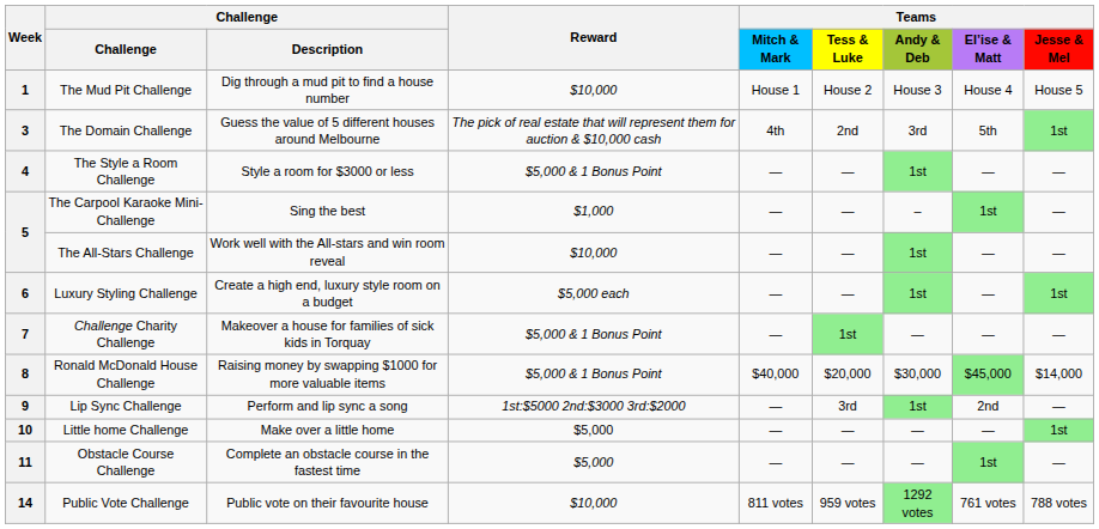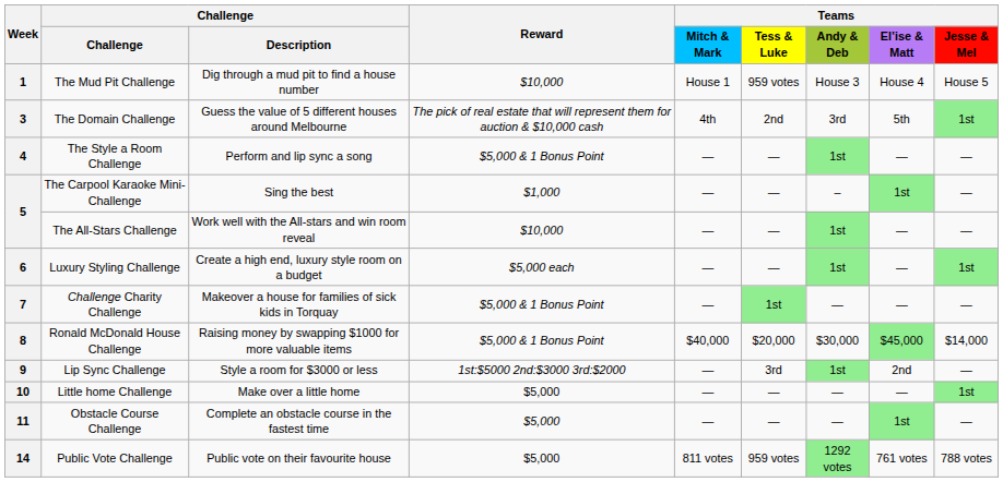 <table class="wikitable" style="text-align: center; font-size: 9pt; line-height:16px; width:80%">
 <tr>
 <th scope="col" rowspan="2">Week</th>
 <th scope="col" colspan="2">Challenge</th>
 <th scope="col" rowspan="2">Reward</th>
 <th scope="col" colspan="5">Teams</th>
 </tr>
 <tr>
 <th scope="col">Challenge</th>
 <th scope="col">Description</th>
 <th style="background:#00BFFF; color:black;"><strong>Mitch & Mark</strong></th>
 <th style="background:yellow; color:black;"><strong>Tess & Luke</strong></th>
 <th style="background:#A4C639; color:black;"><strong>Andy & Deb</strong></th>
 <th style="background:#B87BF6; color:black;"><strong>El’ise & Matt</strong></th>
 <th style="background:#FF0800; color:black;"><strong>Jesse & Mel</strong></th>
 </tr>
 <tr>
 <th>1</th>
 <td>The Mud Pit Challenge</td>
 <td>Dig through a mud pit to find a house number</td>
 <td><em>$10,000</em></td>
 <td>House 1</td>
-<td>House 2</td>
+<td>959 votes</td>
 <td>House 3</td>
 <td>House 4</td>
 <td>House 5</td>
 </tr>
 <tr>
 <th>3</th>
 <td>The Domain Challenge</td>
 <td>Guess the value of 5 different houses around Melbourne</td>
 <td><em>The pick of real estate that will represent them for auction & $10,000 cash</em></td>
 <td>4th</td>
 <td>2nd</td>
 <td>3rd</td>
 <td>5th</td>
 <td bgcolor="lightgreen">1st</td>
 </tr>
 <tr>
 <th>4</th>
 <td>The Style a Room Challenge</td>
-<td>Style a room for $3000 or less</td>
+<td>Perform and lip sync a song</td>
 <td><em>$5,000 & 1 Bonus Point</em></td>
 <td>—</td>
 <td>—</td>
 <td bgcolor="lightgreen">1st</td>
 <td>—</td>
 <td>—</td>
 </tr>
 <tr>
 <th Rowspan=2>5</th>
 <td>The Carpool Karaoke Mini-Challenge</td>
 <td>Sing the best</td>
 <td><em>$1,000</em></td>
 <td>—</td>
 <td>—</td>
 <td>–</td>
 <td bgcolor="lightgreen">1st</td>
 <td>—</td>
 </tr>
 <tr>
 <td>The All-Stars Challenge</td>
 <td>Work well with the All-stars and win room reveal</td>
 <td><em>$10,000</em></td>
 <td>—</td>
 <td>—</td>
 <td bgcolor="lightgreen">1st</td>
 <td>—</td>
 <td>—</td>
 </tr>
 <tr>
 <th>6</th>
 <td>Luxury Styling Challenge</td>
 <td>Create a high end, luxury style room on a budget</td>
 <td><em>$5,000 each</em></td>
 <td>—</td>
 <td>—</td>
 <td bgcolor="lightgreen">1st</td>
 <td>—</td>
 <td bgcolor="lightgreen">1st</td>
 </tr>
 <tr>
 <th>7</th>
 <td><em>Challenge</em> Charity Challenge</td>
 <td>Makeover a house for families of sick kids in Torquay</td>
 <td><em>$5,000 & 1 Bonus Point</em></td>
 <td>—</td>
 <td bgcolor="lightgreen">1st</td>
 <td>—</td>
 <td>—</td>
 <td>—</td>
 </tr>
 <tr>
 <th>8</th>
 <td>Ronald McDonald House Challenge</td>
 <td>Raising money by swapping $1000 for more valuable items</td>
 <td><em>$5,000 & 1 Bonus Point</em></td>
 <td>$40,000</td>
 <td>$20,000</td>
 <td>$30,000</td>
 <td bgcolor="lightgreen">$45,000</td>
 <td>$14,000</td>
 </tr>
 <tr>
 <th>9</th>
 <td>Lip Sync Challenge</td>
-<td>Perform and lip sync a song</td>
+<td>Style a room for $3000 or less</td>
 <td><em>1st:$5000 2nd:$3000 3rd:$2000 </em></td>
 <td>—</td>
 <td>3rd</td>
 <td bgcolor="lightgreen">1st</td>
 <td>2nd</td>
 <td>—</td>
 </tr>
 <tr>
 <th>10</th>
 <td>Little home Challenge</td>
 <td>Make over a little home</td>
 <td>$5,000</td>
 <td>—</td>
 <td>—</td>
 <td>—</td>
 <td>—</td>
 <td bgcolor="lightgreen">1st</td>
 </tr>
 <tr>
 <th>11</th>
 <td>Obstacle Course Challenge</td>
 <td>Complete an obstacle course in the fastest time</td>
 <td><em>$5,000</em></td>
 <td>—</td>
 <td>—</td>
 <td>—</td>
 <td bgcolor="lightgreen">1st</td>
 <td>—</td>
 </tr>
 <tr>
 <th>14</th>
 <td>Public Vote Challenge</td>
 <td>Public vote on their favourite house</td>
-<td><em>$10,000</em></td>
+<td>$5,000</td>
 <td>811 votes</td>
 <td>959 votes</td>
 <td bgcolor="lightgreen">1292 votes</td>
 <td>761 votes</td>
 <td>788 votes</td>
 </tr>
 </table>
